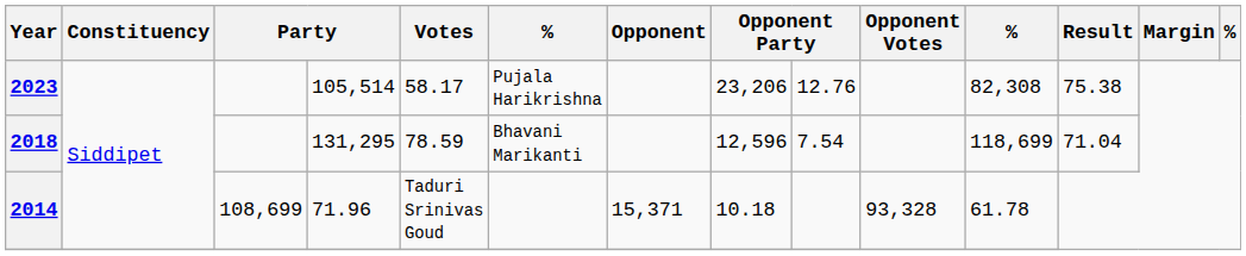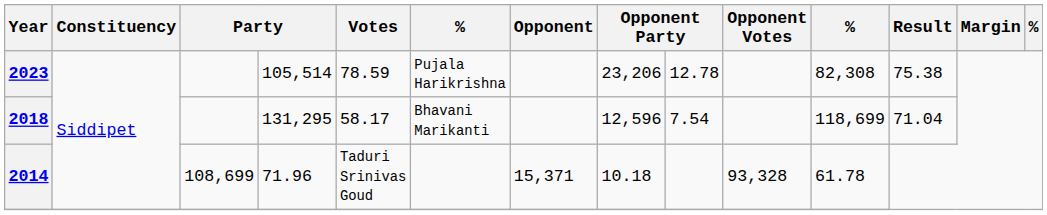 <table class="sortable wikitable">
 <tr>
 <th>Year</th>
 <th>Constituency</th>
 <th colspan=2>Party</th>
 <th>Votes</th>
 <th>%</th>
 <th>Opponent</th>
 <th colspan=2>Opponent Party</th>
 <th>Opponent Votes</th>
 <th>%</th>
 <th>Result</th>
 <th>Margin</th>
 <th>%</th>
 </tr>
 <tr>
 <th><a href='#'>2023</a></th>
 <td rowspan="3"><a href='#'>Siddipet</a></td>
 <td></td>
 <td>105,514</td>
-<td>58.17</td>
+<td>78.59</td>
 <td><small>Pujala Harikrishna</small></td>
 <td></td>
 <td>23,206</td>
-<td>12.76</td>
+<td>12.78</td>
 <td></td>
 <td>82,308</td>
 <td>75.38</td>
 </tr>
 <tr>
 <th><a href='#'>2018</a></th>
 <td></td>
 <td>131,295</td>
-<td>78.59</td>
+<td>58.17</td>
 <td><small>Bhavani Marikanti</small></td>
 <td></td>
 <td>12,596</td>
 <td>7.54</td>
 <td></td>
 <td>118,699</td>
 <td>71.04</td>
 </tr>
 <tr>
 <th><a href='#'>2014</a></th>
 <td>108,699</td>
 <td>71.96</td>
 <td><small>Taduri Srinivas Goud</small></td>
 <td></td>
 <td>15,371</td>
 <td>10.18</td>
 <td></td>
 <td>93,328</td>
 <td>61.78</td>
 </tr>
 <tr>
 </tr>
 </table>
